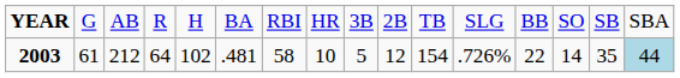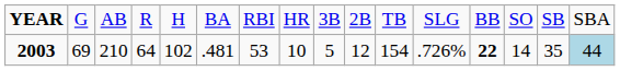 <table class="wikitable">
 <tr align=center>
 <td><strong>YEAR</strong></td>
 <td><a href='#'>G</a></td>
 <td><a href='#'>AB</a></td>
 <td><a href='#'>R</a></td>
 <td><a href='#'>H</a></td>
 <td><a href='#'>BA</a></td>
 <td><a href='#'>RBI</a></td>
 <td><a href='#'>HR</a></td>
 <td><a href='#'>3B</a></td>
 <td><a href='#'>2B</a></td>
 <td><a href='#'>TB</a></td>
 <td><a href='#'>SLG</a></td>
 <td><a href='#'>BB</a></td>
 <td><a href='#'>SO</a></td>
 <td><a href='#'>SB</a></td>
 <td>SBA</td>
 </tr>
 <tr align=center>
 <td><strong>2003</strong></td>
-<td>61</td>
-<td>212</td>
+<td>69</td>
+<td>210</td>
 <td>64</td>
 <td>102</td>
 <td>.481</td>
-<td>58</td>
+<td>53</td>
 <td>10</td>
 <td>5</td>
 <td>12</td>
 <td>154</td>
 <td>.726%</td>
-<td>22</td>
+<td><strong>22</strong></td>
 <td>14</td>
 <td>35</td>
 <td style="background: lightblue;">44</td>
 </tr>
 </table>
